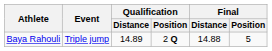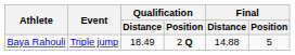 <table class=wikitable style="font-size:90%">
 <tr>
 <th rowspan="2">Athlete</th>
 <th rowspan="2">Event</th>
 <th colspan="2">Qualification</th>
 <th colspan="2">Final</th>
 </tr>
 <tr style="font-size:95%">
 <th>Distance</th>
 <th>Position</th>
 <th>Distance</th>
 <th>Position</th>
 </tr>
 <tr align=center>
 <td align="left"><a href='#'>Baya Rahouli</a></td>
 <td align="left"><a href='#'>Triple jump</a></td>
-<td>14.89</td>
+<td>18.49</td>
 <td>2 <strong>Q</strong></td>
 <td>14.88</td>
 <td>5</td>
 </tr>
 </table>
